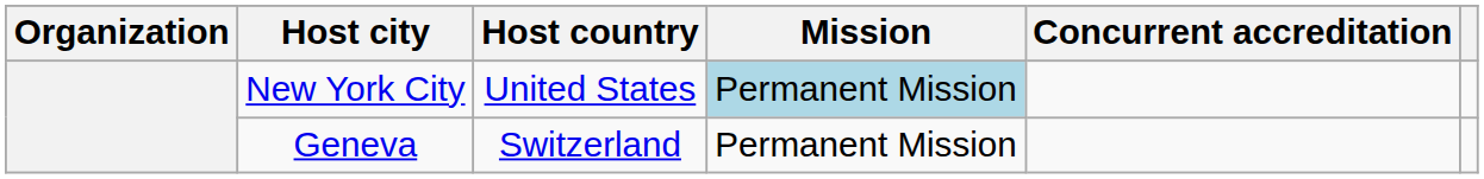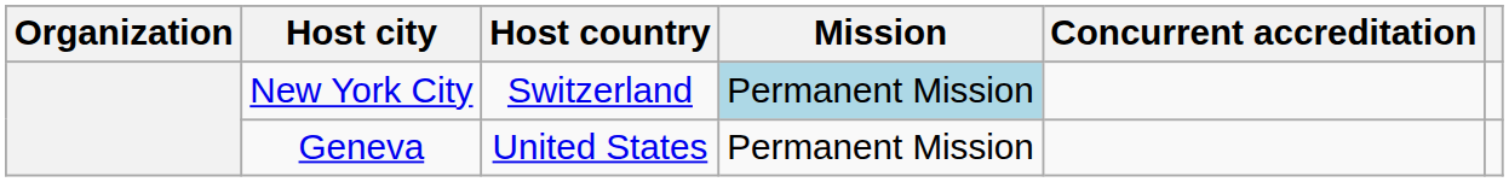 <table class="wikitable plainrowheaders" style="text-align:center;">
 <tr>
 <th scope="col">Organization</th>
 <th scope="col">Host city</th>
 <th scope="col">Host country</th>
 <th scope="col">Mission</th>
 <th scope="col">Concurrent accreditation</th>
 <th scope="col"></th>
 </tr>
 <tr>
 <th scope="row"  rowspan="2"></th>
 <td><a href='#'>New York City</a></td>
-<td><a href='#'>United States</a></td>
+<td><a href='#'>Switzerland</a></td>
 <td style="background: lightblue;">Permanent Mission</td>
 <td></td>
 </tr>
 <tr>
 <td><a href='#'>Geneva</a></td>
-<td><a href='#'>Switzerland</a></td>
+<td><a href='#'>United States</a></td>
 <td>Permanent Mission</td>
 <td></td>
 <td></td>
 </tr>
 </table>
